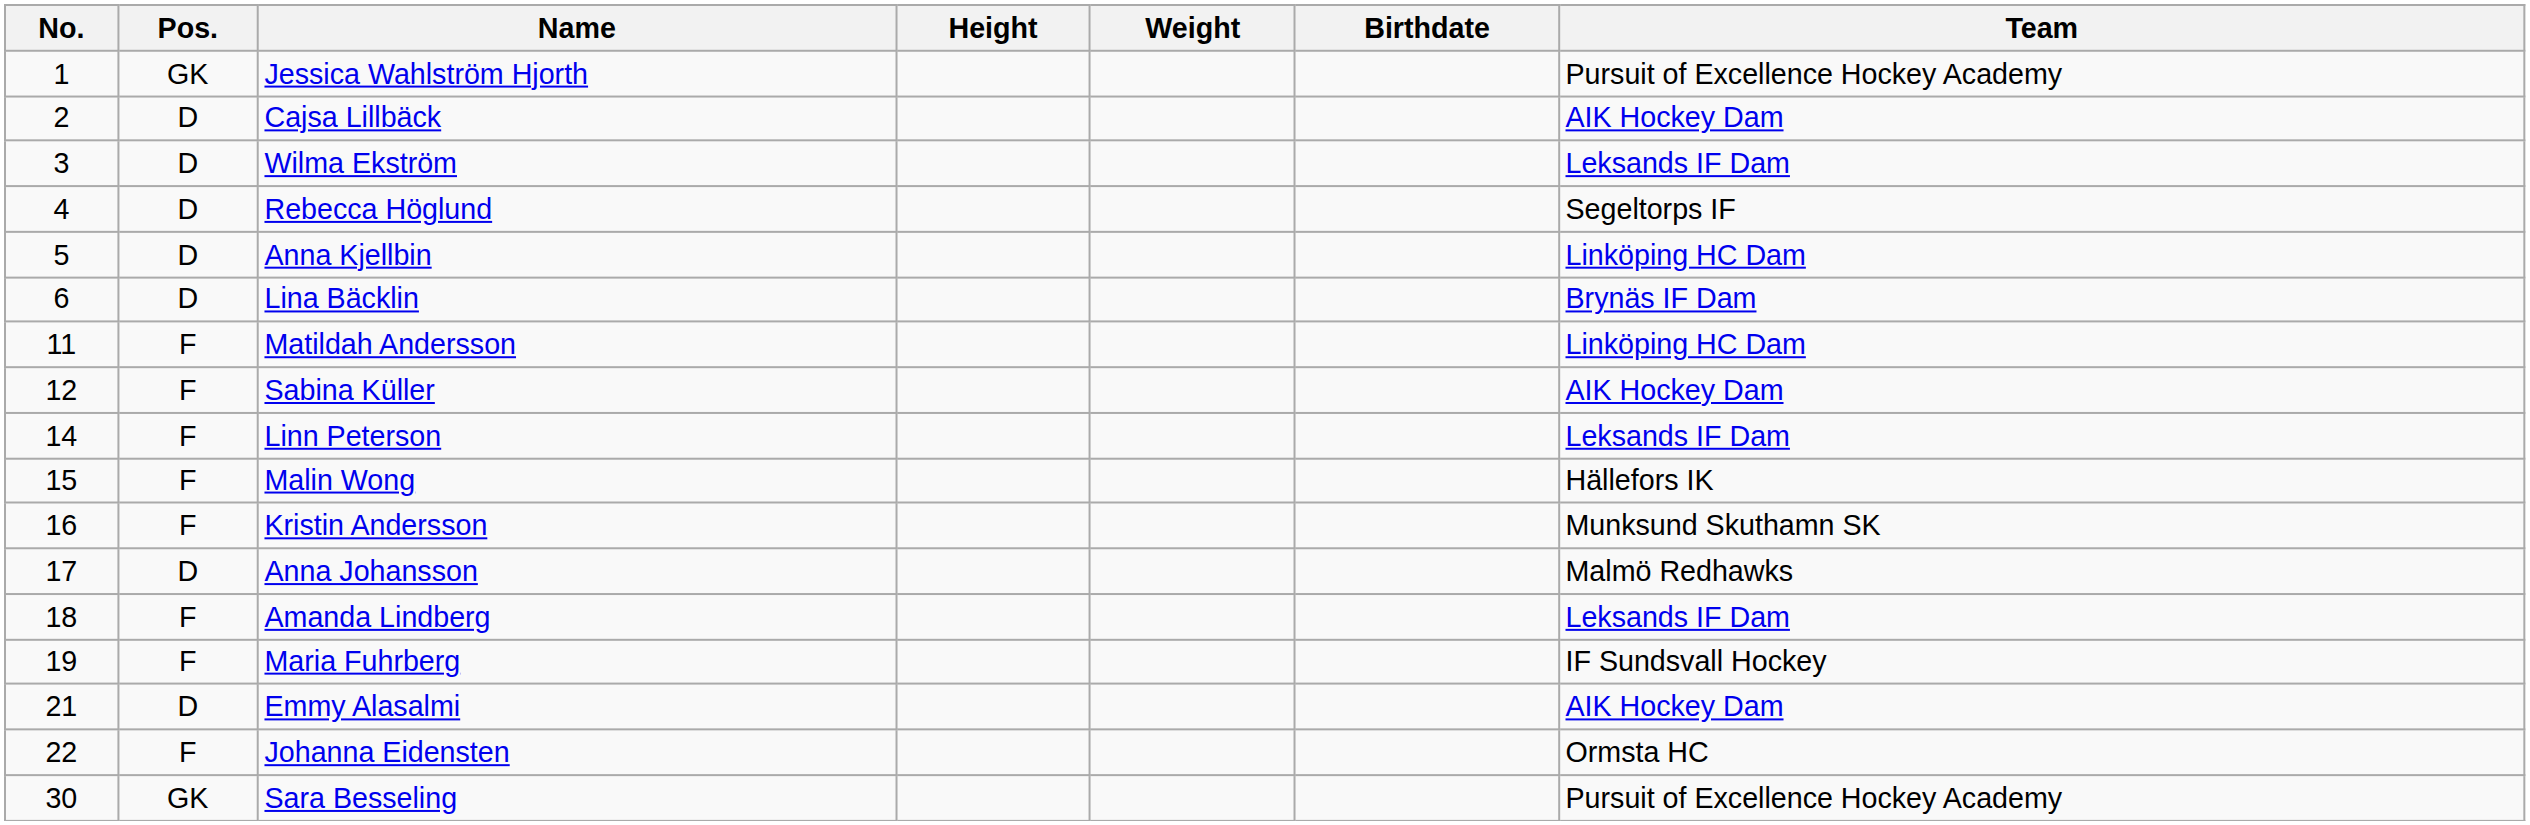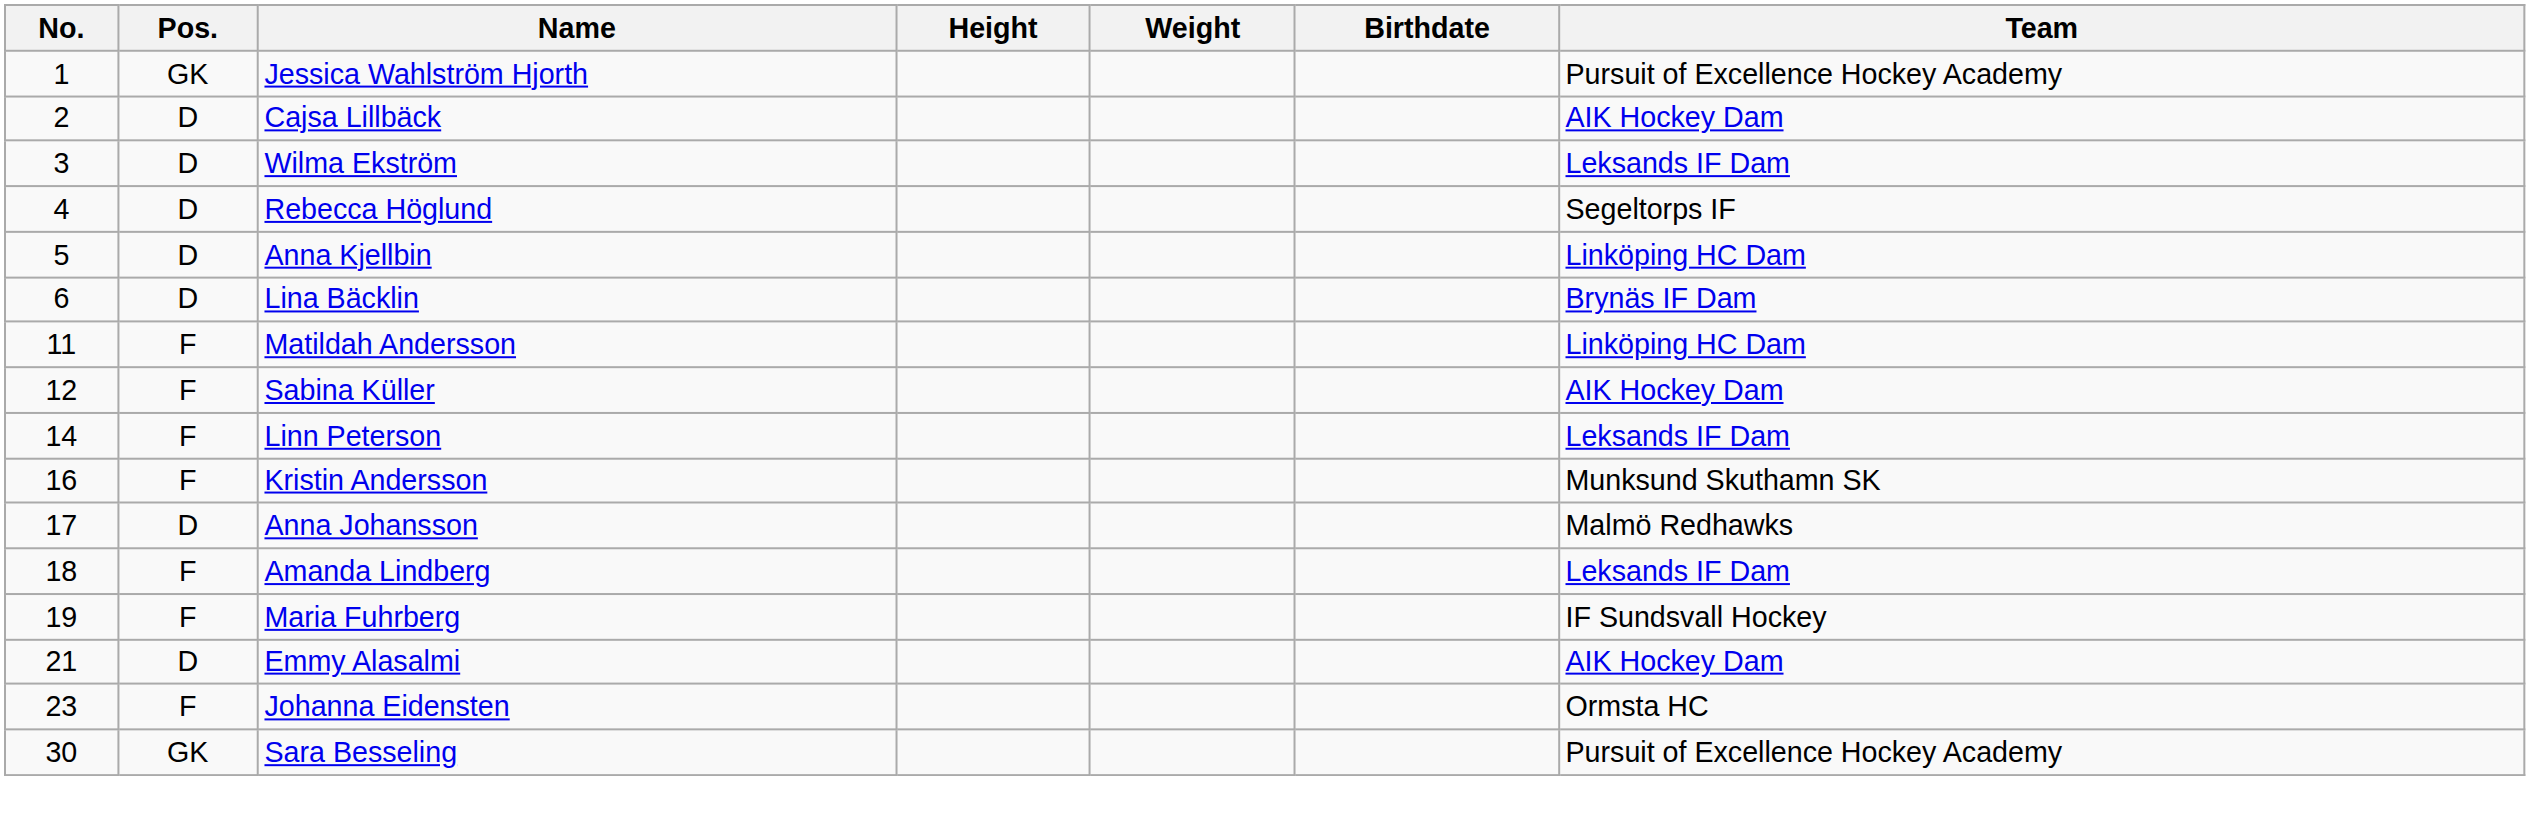 <table width="80%" class="wikitable sortable" style="font-size: 90%; text-align: center;">
 <tr>
 <th>No.</th>
 <th>Pos.</th>
 <th>Name</th>
 <th>Height</th>
 <th>Weight</th>
 <th>Birthdate</th>
 <th>Team</th>
 </tr>
 <tr>
 <td>1</td>
 <td>GK</td>
 <td align=left><a href='#'>Jessica Wahlström Hjorth</a></td>
 <td></td>
 <td></td>
 <td></td>
 <td style="text-align:left;"> Pursuit of Excellence Hockey Academy</td>
 </tr>
 <tr>
 <td>2</td>
 <td>D</td>
 <td align=left><a href='#'>Cajsa Lillbäck</a></td>
 <td></td>
 <td></td>
 <td></td>
 <td style="text-align:left;"> <a href='#'>AIK Hockey Dam</a></td>
 </tr>
 <tr>
 <td>3</td>
 <td>D</td>
 <td align=left><a href='#'>Wilma Ekström</a></td>
 <td></td>
 <td></td>
 <td></td>
 <td style="text-align:left;"> <a href='#'>Leksands IF Dam</a></td>
 </tr>
 <tr>
 <td>4</td>
 <td>D</td>
 <td align=left><a href='#'>Rebecca Höglund</a></td>
 <td></td>
 <td></td>
 <td></td>
 <td style="text-align:left;"> Segeltorps IF</td>
 </tr>
 <tr>
 <td>5</td>
 <td>D</td>
 <td align=left><a href='#'>Anna Kjellbin</a></td>
 <td></td>
 <td></td>
 <td></td>
 <td style="text-align:left;"> <a href='#'>Linköping HC Dam</a></td>
 </tr>
 <tr>
 <td>6</td>
 <td>D</td>
 <td align=left><a href='#'>Lina Bäcklin</a></td>
 <td></td>
 <td></td>
 <td></td>
 <td style="text-align:left;"> <a href='#'>Brynäs IF Dam</a></td>
 </tr>
 <tr>
 <td>11</td>
 <td>F</td>
 <td align=left><a href='#'>Matildah Andersson</a></td>
 <td></td>
 <td></td>
 <td></td>
 <td style="text-align:left;"> <a href='#'>Linköping HC Dam</a></td>
 </tr>
 <tr>
 <td>12</td>
 <td>F</td>
 <td align=left><a href='#'>Sabina Küller</a></td>
 <td></td>
 <td></td>
 <td></td>
 <td style="text-align:left;"> <a href='#'>AIK Hockey Dam</a></td>
 </tr>
 <tr>
 <td>14</td>
 <td>F</td>
 <td align=left><a href='#'>Linn Peterson</a></td>
 <td></td>
 <td></td>
 <td></td>
 <td style="text-align:left;"> <a href='#'>Leksands IF Dam</a></td>
 </tr>
 <tr>
-<td>15</td>
-<td>F</td>
-<td align=left><a href='#'>Malin Wong</a></td>
-<td></td>
-<td></td>
-<td></td>
-<td style="text-align:left;"> Hällefors IK</td>
-</tr>
-<tr>
 <td>16</td>
 <td>F</td>
 <td align=left><a href='#'>Kristin Andersson</a></td>
 <td></td>
 <td></td>
 <td></td>
 <td style="text-align:left;"> Munksund Skuthamn SK</td>
 </tr>
 <tr>
 <td>17</td>
 <td>D</td>
 <td align=left><a href='#'>Anna Johansson</a></td>
 <td></td>
 <td></td>
 <td></td>
 <td style="text-align:left;"> Malmö Redhawks</td>
 </tr>
 <tr>
 <td>18</td>
 <td>F</td>
 <td align=left><a href='#'>Amanda Lindberg</a></td>
 <td></td>
 <td></td>
 <td></td>
 <td style="text-align:left;"> <a href='#'>Leksands IF Dam</a></td>
 </tr>
 <tr>
 <td>19</td>
 <td>F</td>
 <td align=left><a href='#'>Maria Fuhrberg</a></td>
 <td></td>
 <td></td>
 <td></td>
 <td style="text-align:left;"> IF Sundsvall Hockey</td>
 </tr>
 <tr>
 <td>21</td>
 <td>D</td>
 <td align=left><a href='#'>Emmy Alasalmi</a></td>
 <td></td>
 <td></td>
 <td></td>
 <td style="text-align:left;"> <a href='#'>AIK Hockey Dam</a></td>
 </tr>
 <tr>
-<td>22</td>
+<td>23</td>
 <td>F</td>
 <td align=left><a href='#'>Johanna Eidensten</a></td>
 <td></td>
 <td></td>
 <td></td>
 <td style="text-align:left;"> Ormsta HC</td>
 </tr>
 <tr>
 <td>30</td>
 <td>GK</td>
 <td align=left><a href='#'>Sara Besseling</a></td>
 <td></td>
 <td></td>
 <td></td>
 <td style="text-align:left;"> Pursuit of Excellence Hockey Academy</td>
 </tr>
 </table>
